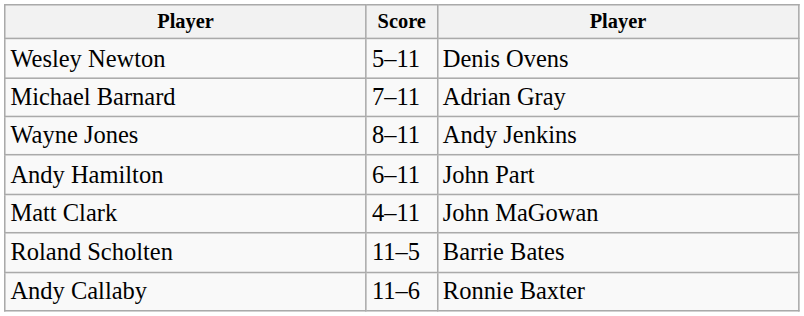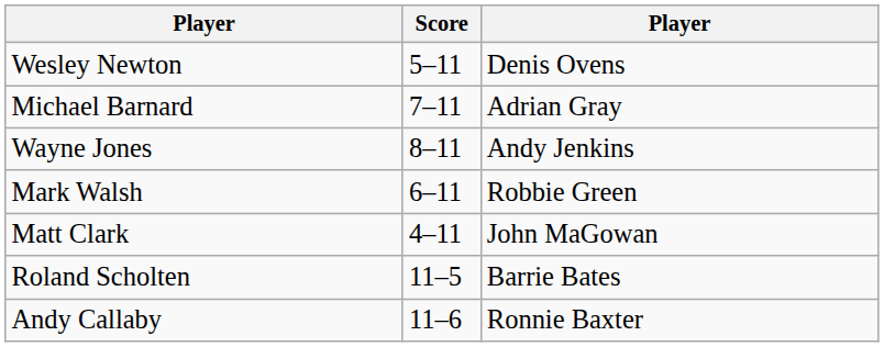 <table class="wikitable">
 <tr style="font-size:10pt;font-weight:bold">
 <th style="width:230px;">Player</th>
 <th style="width:40px;">Score</th>
 <th style="width:230px;">Player</th>
 </tr>
 <tr>
 <td> Wesley Newton</td>
 <td>5–11</td>
 <td> Denis Ovens</td>
 </tr>
 <tr>
 <td> Michael Barnard</td>
 <td>7–11</td>
 <td> Adrian Gray</td>
 </tr>
 <tr>
 <td> Wayne Jones</td>
 <td>8–11</td>
 <td> Andy Jenkins</td>
 </tr>
 <tr>
-<td> Andy Hamilton</td>
+<td> Mark Walsh</td>
 <td>6–11</td>
-<td> John Part</td>
+<td> Robbie Green</td>
 </tr>
 <tr>
 <td> Matt Clark</td>
 <td>4–11</td>
 <td> John MaGowan</td>
 </tr>
 <tr>
 <td> Roland Scholten</td>
 <td>11–5</td>
 <td> Barrie Bates</td>
 </tr>
 <tr>
 <td> Andy Callaby</td>
 <td>11–6</td>
 <td> Ronnie Baxter</td>
 </tr>
 </table>
